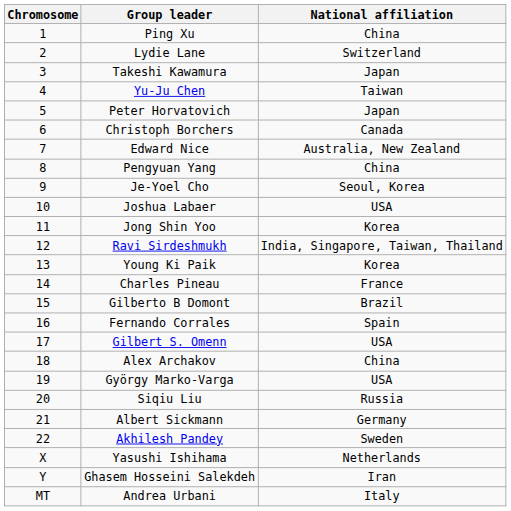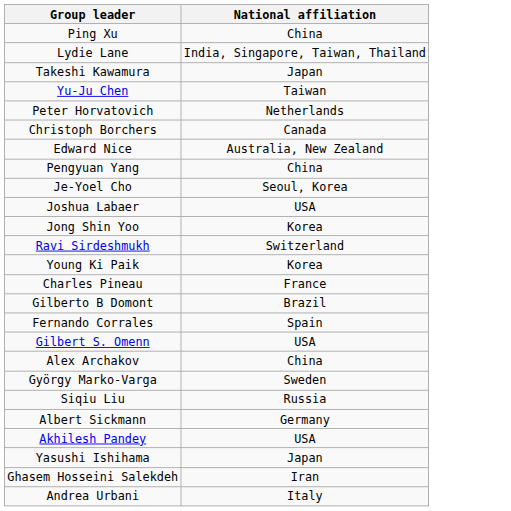 <table class="wikitable">
 <tr>
-<th align="center">Chromosome</th>
 <th align="center">Group leader</th>
 <th align="center">National affiliation</th>
 </tr>
 <tr>
-<td align="center">1</td>
 <td align="center">Ping Xu</td>
 <td align="center">China</td>
 </tr>
 <tr>
-<td align="center">2</td>
 <td align="center">Lydie Lane</td>
-<td align="center">Switzerland</td>
+<td align="center">India, Singapore, Taiwan, Thailand</td>
 </tr>
 <tr>
-<td align="center">3</td>
 <td align="center">Takeshi Kawamura</td>
 <td align="center">Japan</td>
 </tr>
 <tr>
-<td align="center">4</td>
 <td align="center"><a href='#'>Yu-Ju Chen</a></td>
 <td align="center">Taiwan</td>
 </tr>
 <tr>
-<td align="center">5</td>
 <td align="center">Peter Horvatovich</td>
-<td align="center">Japan</td>
+<td align="center">Netherlands</td>
 </tr>
 <tr>
-<td align="center">6</td>
 <td align="center">Christoph Borchers</td>
 <td align="center">Canada</td>
 </tr>
 <tr>
-<td align="center">7</td>
 <td align="center">Edward Nice</td>
 <td align="center">Australia, New Zealand</td>
 </tr>
 <tr>
-<td align="center">8</td>
 <td align="center">Pengyuan Yang</td>
 <td align="center">China</td>
 </tr>
 <tr>
-<td align="center">9</td>
 <td align="center">Je-Yoel Cho</td>
 <td align="center">Seoul, Korea</td>
 </tr>
 <tr>
-<td align="center">10</td>
 <td align="center">Joshua Labaer</td>
 <td align="center">USA</td>
 </tr>
 <tr>
-<td align="center">11</td>
 <td align="center">Jong Shin Yoo</td>
 <td align="center">Korea</td>
 </tr>
 <tr>
-<td align="center">12</td>
 <td align="center"><a href='#'>Ravi Sirdeshmukh</a></td>
-<td align="center">India, Singapore, Taiwan, Thailand</td>
+<td align="center">Switzerland</td>
 </tr>
 <tr>
-<td align="center">13</td>
 <td align="center">Young Ki Paik</td>
 <td align="center">Korea</td>
 </tr>
 <tr>
-<td align="center">14</td>
 <td align="center">Charles Pineau</td>
 <td align="center">France</td>
 </tr>
 <tr>
-<td align="center">15</td>
 <td align="center">Gilberto B Domont</td>
 <td align="center">Brazil</td>
 </tr>
 <tr>
-<td align="center">16</td>
 <td align="center">Fernando Corrales</td>
 <td align="center">Spain</td>
 </tr>
 <tr>
-<td align="center">17</td>
 <td align="center"><a href='#'>Gilbert S. Omenn</a></td>
 <td align="center">USA</td>
 </tr>
 <tr>
-<td align="center">18</td>
 <td align="center">Alex Archakov</td>
 <td align="center">China</td>
 </tr>
 <tr>
-<td align="center">19</td>
 <td align="center">György Marko-Varga</td>
-<td align="center">USA</td>
+<td align="center">Sweden</td>
 </tr>
 <tr>
-<td align="center">20</td>
 <td align="center">Siqiu Liu</td>
 <td align="center">Russia</td>
 </tr>
 <tr>
-<td align="center">21</td>
 <td align="center">Albert Sickmann</td>
 <td align="center">Germany</td>
 </tr>
 <tr>
-<td align="center">22</td>
 <td align="center"><a href='#'>Akhilesh Pandey</a></td>
-<td align="center">Sweden</td>
+<td align="center">USA</td>
 </tr>
 <tr>
-<td align="center">X</td>
 <td align="center">Yasushi Ishihama</td>
-<td align="center">Netherlands</td>
+<td align="center">Japan</td>
 </tr>
 <tr>
-<td align="center">Y</td>
 <td align="center">Ghasem Hosseini Salekdeh</td>
 <td align="center">Iran</td>
 </tr>
 <tr>
-<td align="center">MT</td>
 <td align="center">Andrea Urbani</td>
 <td align="center">Italy</td>
 </tr>
 </table>
